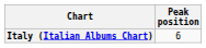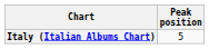 <table class="wikitable sortable plainrowheaders">
 <tr>
 <th>Chart</th>
 <th>Peak <br> position</th>
 </tr>
 <tr>
 <th scope="row">Italy (<a href='#'>Italian Albums Chart</a>)</th>
-<td align="center">6</td>
+<td align="center">5</td>
 </tr>
 </table>
